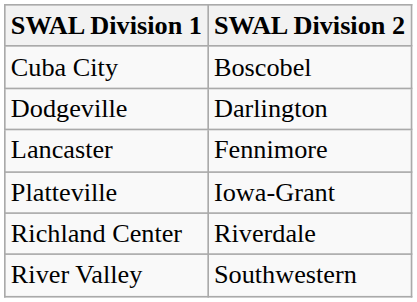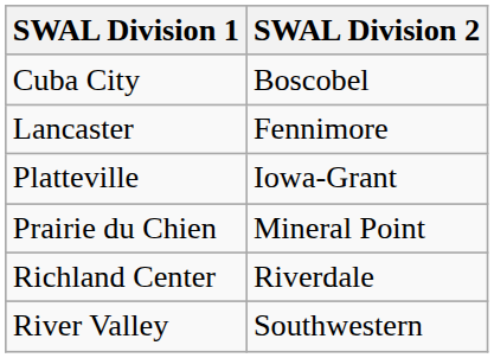 <table class="wikitable">
 <tr>
 <th>SWAL Division 1</th>
 <th>SWAL Division 2</th>
 </tr>
 <tr>
 <td>Cuba City</td>
 <td>Boscobel</td>
 </tr>
 <tr>
-<td>Dodgeville</td>
-<td>Darlington</td>
-</tr>
-<tr>
 <td>Lancaster</td>
 <td>Fennimore</td>
 </tr>
 <tr>
 <td>Platteville</td>
 <td>Iowa-Grant</td>
+</tr>
+<tr>
+<td>Prairie du Chien</td>
+<td>Mineral Point</td>
 </tr>
 <tr>
 <td>Richland Center</td>
 <td>Riverdale</td>
 </tr>
 <tr>
 <td>River Valley</td>
 <td>Southwestern</td>
 </tr>
 </table>
